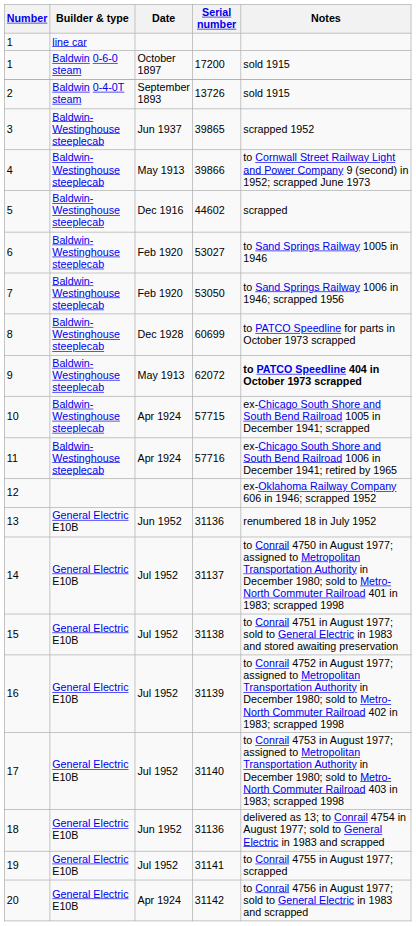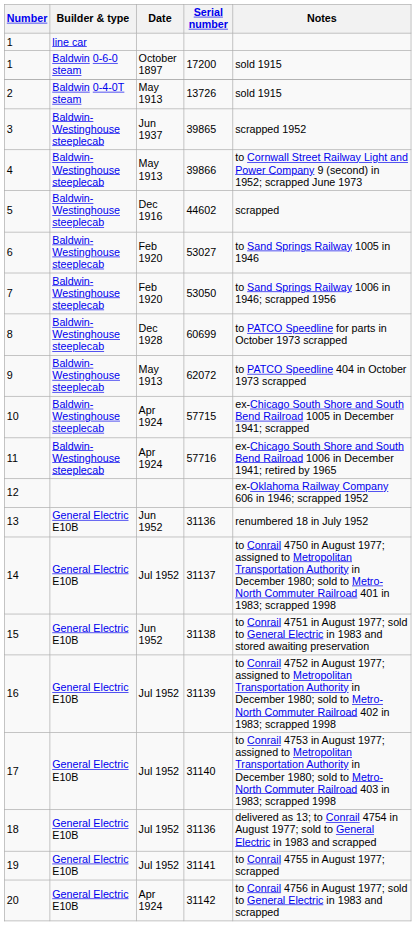 <table class="wikitable sortable">
 <tr>
 <th><a href='#'>Number</a></th>
 <th>Builder & type</th>
 <th style="width:4em">Date</th>
 <th><a href='#'>Serial number</a></th>
 <th>Notes</th>
 </tr>
 <tr>
 <td>1</td>
 <td><a href='#'>line car</a></td>
 <td></td>
 <td></td>
 <td></td>
 </tr>
 <tr>
 <td>1</td>
 <td><a href='#'>Baldwin</a> <a href='#'>0-6-0 steam</a></td>
 <td data-sort-value="1913-05">October 1897</td>
 <td>17200</td>
 <td>sold 1915 </td>
 </tr>
 <tr>
 </tr>
 <tr>
 <td>2</td>
 <td><a href='#'>Baldwin</a> <a href='#'>0-4-0T steam</a></td>
-<td data-sort-value="1913-05">September 1893</td>
+<td data-sort-value="1913-05">May 1913</td>
 <td>13726</td>
 <td>sold 1915 </td>
 </tr>
 <tr>
 <td>3</td>
 <td><a href='#'>Baldwin-Westinghouse</a> <a href='#'>steeplecab</a></td>
 <td data-sort-value="1937-06">Jun 1937</td>
 <td>39865</td>
 <td>scrapped 1952</td>
 </tr>
 <tr>
 <td>4</td>
 <td><a href='#'>Baldwin-Westinghouse</a> <a href='#'>steeplecab</a></td>
 <td data-sort-value="1913-05">May 1913</td>
 <td>39866</td>
 <td>to <a href='#'>Cornwall Street Railway Light and Power Company</a> 9 (second) in 1952; scrapped June 1973</td>
 </tr>
 <tr>
 <td>5</td>
 <td><a href='#'>Baldwin-Westinghouse</a> <a href='#'>steeplecab</a></td>
 <td data-sort-value="1916-12">Dec 1916</td>
 <td>44602</td>
 <td>scrapped</td>
 </tr>
 <tr>
 <td>6</td>
 <td><a href='#'>Baldwin-Westinghouse</a> <a href='#'>steeplecab</a></td>
 <td data-sort-value="1920-02">Feb 1920</td>
 <td>53027</td>
 <td>to <a href='#'>Sand Springs Railway</a> 1005 in 1946</td>
 </tr>
 <tr>
 <td>7</td>
 <td><a href='#'>Baldwin-Westinghouse</a> <a href='#'>steeplecab</a></td>
 <td data-sort-value="1920-02">Feb 1920</td>
 <td>53050</td>
 <td>to <a href='#'>Sand Springs Railway</a> 1006 in 1946; scrapped 1956</td>
 </tr>
 <tr>
 <td>8</td>
 <td><a href='#'>Baldwin-Westinghouse</a> <a href='#'>steeplecab</a></td>
 <td data-sort-value="1928-12">Dec 1928</td>
 <td>60699</td>
 <td>to <a href='#'>PATCO Speedline</a> for parts in October 1973  scrapped</td>
 </tr>
 <tr>
 <td>9</td>
 <td><a href='#'>Baldwin-Westinghouse</a> <a href='#'>steeplecab</a></td>
 <td data-sort-value="1913-05">May 1913</td>
 <td>62072</td>
-<td><strong>to <a href='#'>PATCO Speedline</a> 404 in  October 1973  scrapped</strong></td>
+<td>to <a href='#'>PATCO Speedline</a> 404 in  October 1973  scrapped</td>
 </tr>
 <tr>
 <td>10</td>
 <td><a href='#'>Baldwin-Westinghouse</a> <a href='#'>steeplecab</a></td>
 <td data-sort-value="1924-04">Apr 1924</td>
 <td>57715</td>
 <td>ex-<a href='#'>Chicago South Shore and South Bend Railroad</a> 1005 in December 1941; scrapped</td>
 </tr>
 <tr>
 <td>11</td>
 <td><a href='#'>Baldwin-Westinghouse</a> <a href='#'>steeplecab</a></td>
 <td data-sort-value="1924-04">Apr 1924</td>
 <td>57716</td>
 <td>ex-<a href='#'>Chicago South Shore and South Bend Railroad</a> 1006 in December 1941; retired by 1965</td>
 </tr>
 <tr>
 <td>12</td>
 <td></td>
 <td></td>
 <td></td>
 <td>ex-<a href='#'>Oklahoma Railway Company</a> 606 in 1946; scrapped 1952</td>
 </tr>
 <tr>
 <td>13</td>
 <td><a href='#'>General Electric</a> E10B</td>
 <td data-sort-value="1952-06">Jun 1952</td>
 <td>31136</td>
 <td>renumbered 18 in July 1952</td>
 </tr>
 <tr>
 <td>14</td>
 <td><a href='#'>General Electric</a> E10B</td>
 <td data-sort-value="1952-07">Jul 1952</td>
 <td>31137</td>
 <td>to <a href='#'>Conrail</a> 4750 in August 1977; assigned to <a href='#'>Metropolitan Transportation Authority</a> in December 1980; sold to <a href='#'>Metro-North Commuter Railroad</a> 401 in 1983; scrapped 1998</td>
 </tr>
 <tr>
 <td>15</td>
 <td><a href='#'>General Electric</a> E10B</td>
-<td data-sort-value="1952-07">Jul 1952</td>
+<td data-sort-value="1952-06">Jun 1952</td>
 <td>31138</td>
 <td>to <a href='#'>Conrail</a> 4751 in August 1977; sold to <a href='#'>General Electric</a> in 1983 and stored awaiting preservation</td>
 </tr>
 <tr>
 <td>16</td>
 <td><a href='#'>General Electric</a> E10B</td>
 <td data-sort-value="1952-07">Jul 1952</td>
 <td>31139</td>
 <td>to <a href='#'>Conrail</a> 4752 in August 1977; assigned to <a href='#'>Metropolitan Transportation Authority</a> in December 1980; sold to <a href='#'>Metro-North Commuter Railroad</a> 402 in 1983; scrapped 1998</td>
 </tr>
 <tr>
 <td>17</td>
 <td><a href='#'>General Electric</a> E10B</td>
 <td data-sort-value="1952-07">Jul 1952</td>
 <td>31140</td>
 <td>to <a href='#'>Conrail</a> 4753 in August 1977; assigned to <a href='#'>Metropolitan Transportation Authority</a> in December 1980; sold to <a href='#'>Metro-North Commuter Railroad</a> 403 in 1983; scrapped 1998</td>
 </tr>
 <tr>
 <td>18</td>
 <td><a href='#'>General Electric</a> E10B</td>
-<td data-sort-value="1952-06">Jun 1952</td>
+<td data-sort-value="1952-07">Jul 1952</td>
 <td>31136</td>
 <td>delivered as 13; to <a href='#'>Conrail</a> 4754 in August 1977; sold to <a href='#'>General Electric</a> in 1983 and scrapped</td>
 </tr>
 <tr>
 <td>19</td>
 <td><a href='#'>General Electric</a> E10B</td>
 <td data-sort-value="1952-07">Jul 1952</td>
 <td>31141</td>
 <td>to <a href='#'>Conrail</a> 4755 in August 1977; scrapped</td>
 </tr>
 <tr>
 <td>20</td>
 <td><a href='#'>General Electric</a> E10B</td>
 <td data-sort-value="1924-04">Apr 1924</td>
 <td>31142</td>
 <td>to <a href='#'>Conrail</a> 4756 in August 1977; sold to <a href='#'>General Electric</a> in 1983 and scrapped</td>
 </tr>
 </table>
